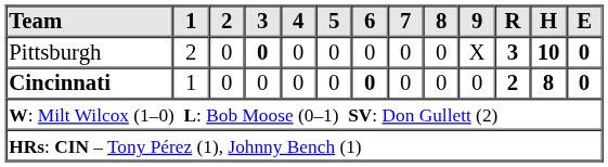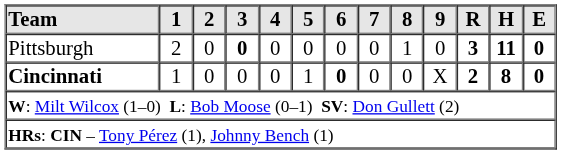 <table border=1 cellspacing=0 width=425 style="margin-left:3em;">
 <tr style="text-align:center; background-color:#e6e6e6;">
 <th align=left width=28%>Team</th>
 <th width=6%>1</th>
 <th width=6%>2</th>
 <th width=6%>3</th>
 <th width=6%>4</th>
 <th width=6%>5</th>
 <th width=6%>6</th>
 <th width=6%>7</th>
 <th width=6%>8</th>
 <th width=6%>9</th>
 <th width=6%>R</th>
 <th width=6%>H</th>
 <th width=6%>E</th>
 </tr>
 <tr style="text-align:center;">
 <td align=left>Pittsburgh</td>
 <td>2</td>
 <td>0</td>
 <td><strong>0</strong></td>
 <td>0</td>
 <td>0</td>
 <td>0</td>
 <td>0</td>
+<td>1</td>
 <td>0</td>
-<td>X</td>
 <td><strong>3</strong></td>
-<td><strong>10</strong></td>
+<td><strong>11</strong></td>
 <td><strong>0</strong></td>
 </tr>
 <tr style="text-align:center;">
 <td align=left><strong>Cincinnati</strong></td>
 <td>1</td>
 <td>0</td>
 <td>0</td>
 <td>0</td>
-<td>0</td>
+<td>1</td>
 <td><strong>0</strong></td>
 <td>0</td>
 <td>0</td>
-<td>0</td>
+<td>X</td>
 <td><strong>2</strong></td>
 <td><strong>8</strong></td>
 <td><strong>0</strong></td>
 </tr>
 <tr style="text-align:left;">
 <td colspan=13><small><strong>W</strong>: <a href='#'>Milt Wilcox</a> (1–0)  <strong>L</strong>: <a href='#'>Bob Moose</a> (0–1)  <strong>SV</strong>: <a href='#'>Don Gullett</a> (2)</small></td>
 </tr>
 <tr style="text-align:left;">
 <td colspan=13><small><strong>HRs</strong>: <strong>CIN</strong> – <a href='#'>Tony Pérez</a> (1), <a href='#'>Johnny Bench</a> (1)</small></td>
 </tr>
 </table>
